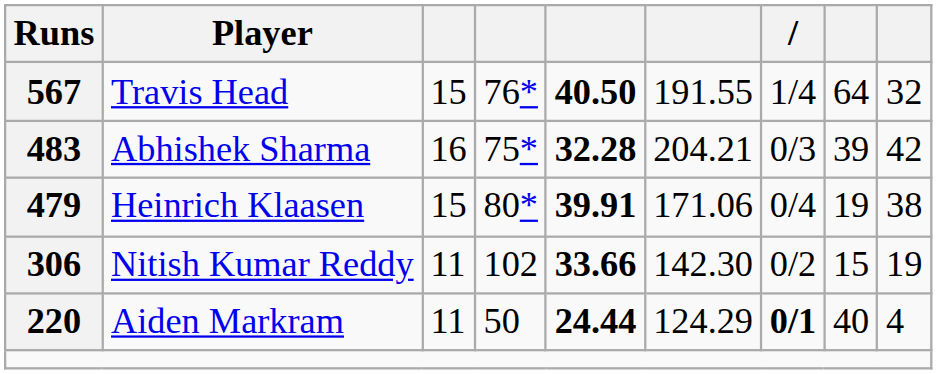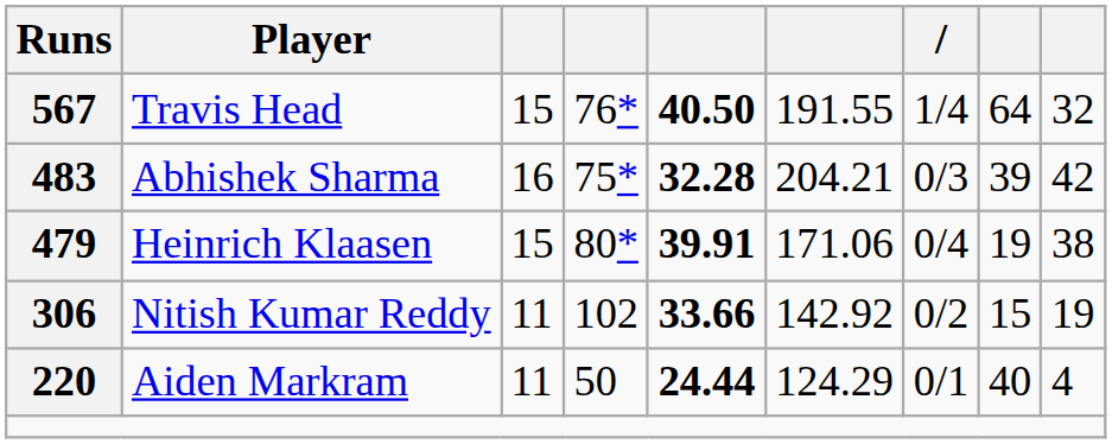 <table class="wikitable">
 <tr>
 <th>Runs</th>
 <th>Player</th>
 <th></th>
 <th></th>
 <th></th>
 <th></th>
 <th>/</th>
 <th></th>
 <th></th>
 </tr>
 <tr>
 <th>567</th>
 <td> <a href='#'>Travis Head</a></td>
 <td>15</td>
 <td>76<a href='#'>*</a></td>
 <td><strong>40.50</strong></td>
 <td>191.55</td>
 <td>1/4</td>
 <td>64</td>
 <td>32</td>
 </tr>
 <tr>
 <th>483</th>
 <td> <a href='#'>Abhishek Sharma</a></td>
 <td>16</td>
 <td>75<a href='#'>*</a></td>
 <td><strong>32.28</strong></td>
 <td>204.21</td>
 <td>0/3</td>
 <td>39</td>
 <td>42</td>
 </tr>
 <tr>
 <th>479</th>
 <td> <a href='#'>Heinrich Klaasen</a></td>
 <td>15</td>
 <td>80<a href='#'>*</a></td>
 <td><strong>39.91</strong></td>
 <td>171.06</td>
 <td>0/4</td>
 <td>19</td>
 <td>38</td>
 </tr>
 <tr>
 <th>306</th>
 <td> <a href='#'>Nitish Kumar Reddy</a></td>
 <td>11</td>
 <td>102</td>
 <td><strong>33.66</strong></td>
-<td>142.30</td>
+<td>142.92</td>
 <td>0/2</td>
 <td>15</td>
 <td>19</td>
 </tr>
 <tr>
 <th>220</th>
 <td> <a href='#'>Aiden Markram</a></td>
 <td>11</td>
 <td>50</td>
 <td><strong>24.44</strong></td>
 <td>124.29</td>
-<td><strong>0/1</strong></td>
+<td>0/1</td>
 <td>40</td>
 <td>4</td>
 </tr>
 <tr>
 <td colspan="9"><small></small></td>
 </tr>
 </table>
